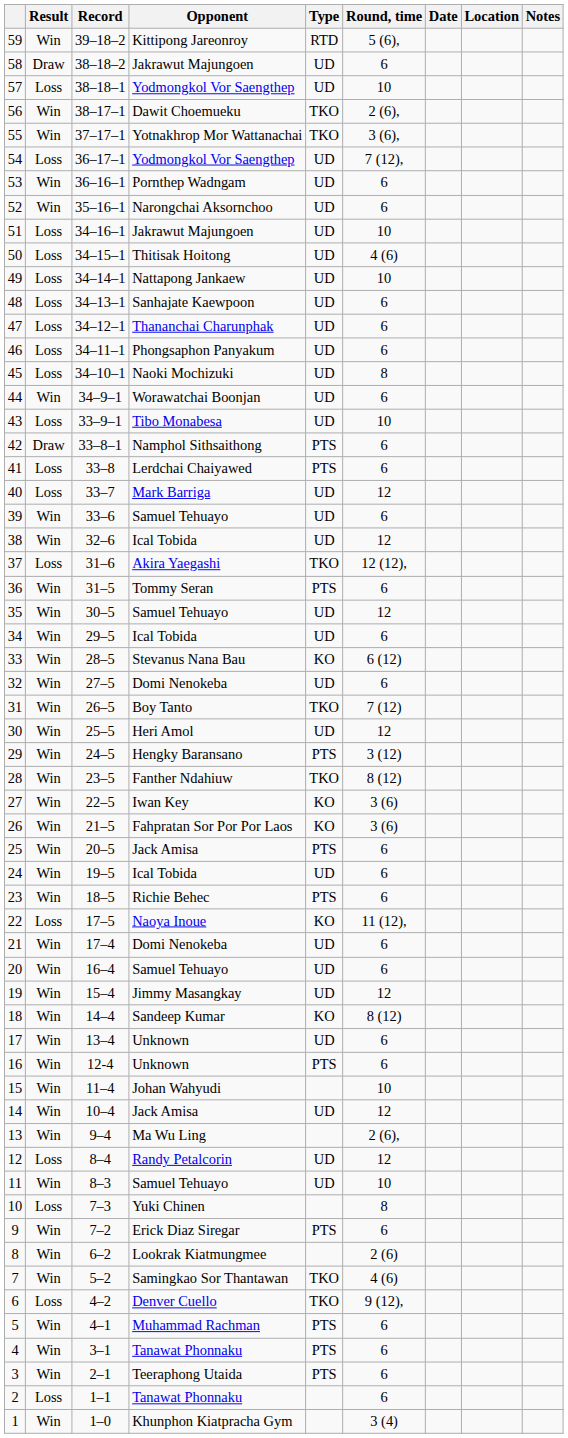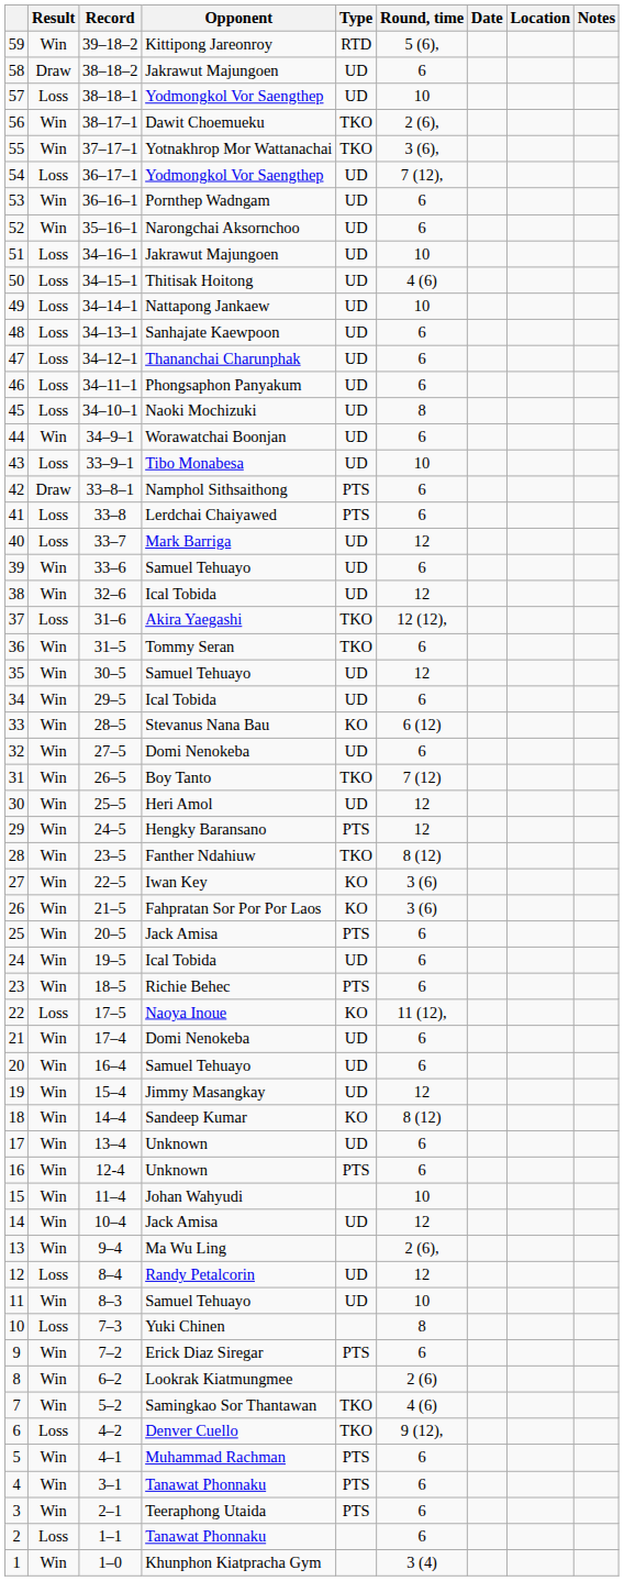 <table class="wikitable" style="text-align:center; font-size:95%">
 <tr>
 <th></th>
 <th>Result</th>
 <th>Record</th>
 <th>Opponent</th>
 <th>Type</th>
 <th>Round, time</th>
 <th>Date</th>
 <th>Location</th>
 <th>Notes</th>
 </tr>
 <tr>
 <td>59</td>
 <td>Win</td>
 <td>39–18–2</td>
 <td align=left> Kittipong Jareonroy</td>
 <td>RTD</td>
 <td>5 (6), </td>
 <td></td>
 <td align=left> </td>
 <td align=left></td>
 </tr>
 <tr>
 <td>58</td>
 <td>Draw</td>
 <td>38–18–2</td>
 <td align=left> Jakrawut Majungoen</td>
 <td>UD</td>
 <td>6</td>
 <td></td>
 <td align=left> </td>
 <td align=left></td>
 </tr>
 <tr>
 <td>57</td>
 <td>Loss</td>
 <td>38–18–1</td>
 <td align=left> <a href='#'>Yodmongkol Vor Saengthep</a></td>
 <td>UD</td>
 <td>10</td>
 <td></td>
 <td align=left> </td>
 <td align=left></td>
 </tr>
 <tr>
 <td>56</td>
 <td>Win</td>
 <td>38–17–1</td>
 <td align=left> Dawit Choemueku</td>
 <td>TKO</td>
 <td>2 (6), </td>
 <td></td>
 <td align=left> </td>
 <td align=left></td>
 </tr>
 <tr>
 <td>55</td>
 <td>Win</td>
 <td>37–17–1</td>
 <td align=left> Yotnakhrop Mor Wattanachai</td>
 <td>TKO</td>
 <td>3 (6), </td>
 <td></td>
 <td align=left> </td>
 <td align=left></td>
 </tr>
 <tr>
 <td>54</td>
 <td>Loss</td>
 <td>36–17–1</td>
 <td align=left> <a href='#'>Yodmongkol Vor Saengthep</a></td>
 <td>UD</td>
 <td>7 (12), </td>
 <td></td>
 <td align=left> </td>
 <td align=left></td>
 </tr>
 <tr>
 <td>53</td>
 <td>Win</td>
 <td>36–16–1</td>
 <td align=left> Pornthep Wadngam</td>
 <td>UD</td>
 <td>6</td>
 <td></td>
 <td align=left> </td>
 <td align=left></td>
 </tr>
 <tr>
 <td>52</td>
 <td>Win</td>
 <td>35–16–1</td>
 <td align=left> Narongchai Aksornchoo</td>
 <td>UD</td>
 <td>6</td>
 <td></td>
 <td align=left> </td>
 <td align=left></td>
 </tr>
 <tr>
 <td>51</td>
 <td>Loss</td>
 <td>34–16–1</td>
 <td align=left> Jakrawut Majungoen</td>
 <td>UD</td>
 <td>10</td>
 <td></td>
 <td align=left> </td>
 <td align=left></td>
 </tr>
 <tr>
 <td>50</td>
 <td>Loss</td>
 <td>34–15–1</td>
 <td align=left> Thitisak Hoitong</td>
 <td>UD</td>
 <td>4 (6)</td>
 <td></td>
 <td align=left> </td>
 <td align=left></td>
 </tr>
 <tr>
 <td>49</td>
 <td>Loss</td>
 <td>34–14–1</td>
 <td align=left> Nattapong Jankaew</td>
 <td>UD</td>
 <td>10</td>
 <td></td>
 <td align=left> </td>
 <td align=left></td>
 </tr>
 <tr>
 <td>48</td>
 <td>Loss</td>
 <td>34–13–1</td>
 <td align=left> Sanhajate Kaewpoon</td>
 <td>UD</td>
 <td>6</td>
 <td></td>
 <td align=left> </td>
 <td align=left></td>
 </tr>
 <tr>
 <td>47</td>
 <td>Loss</td>
 <td>34–12–1</td>
 <td align=left> <a href='#'>Thananchai Charunphak</a></td>
 <td>UD</td>
 <td>6</td>
 <td></td>
 <td align=left> </td>
 <td align=left></td>
 </tr>
 <tr>
 <td>46</td>
 <td>Loss</td>
 <td>34–11–1</td>
 <td align=left> Phongsaphon Panyakum</td>
 <td>UD</td>
 <td>6</td>
 <td></td>
 <td align=left> </td>
 <td align=left></td>
 </tr>
 <tr>
 <td>45</td>
 <td>Loss</td>
 <td>34–10–1</td>
 <td align=left> Naoki Mochizuki</td>
 <td>UD</td>
 <td>8</td>
 <td></td>
 <td align=left> </td>
 <td align=left></td>
 </tr>
 <tr>
 <td>44</td>
 <td>Win</td>
 <td>34–9–1</td>
 <td align=left> Worawatchai Boonjan</td>
 <td>UD</td>
 <td>6</td>
 <td></td>
 <td align=left> </td>
 <td align=left></td>
 </tr>
 <tr>
 <td>43</td>
 <td>Loss</td>
 <td>33–9–1</td>
 <td align=left> <a href='#'>Tibo Monabesa</a></td>
 <td>UD</td>
 <td>10</td>
 <td></td>
 <td align=left> </td>
 <td align=left></td>
 </tr>
 <tr>
 <td>42</td>
 <td>Draw</td>
 <td>33–8–1</td>
 <td align=left> Namphol Sithsaithong</td>
 <td>PTS</td>
 <td>6</td>
 <td></td>
 <td align=left> </td>
 <td align=left></td>
 </tr>
 <tr>
 <td>41</td>
 <td>Loss</td>
 <td>33–8</td>
 <td align=left> Lerdchai Chaiyawed</td>
 <td>PTS</td>
 <td>6</td>
 <td></td>
 <td align=left> </td>
 <td align=left></td>
 </tr>
 <tr>
 <td>40</td>
 <td>Loss</td>
 <td>33–7</td>
 <td align=left> <a href='#'>Mark Barriga</a></td>
 <td>UD</td>
 <td>12</td>
 <td></td>
 <td align=left> </td>
 <td align=left></td>
 </tr>
 <tr>
 <td>39</td>
 <td>Win</td>
 <td>33–6</td>
 <td align=left> Samuel Tehuayo</td>
 <td>UD</td>
 <td>6</td>
 <td></td>
 <td align=left> </td>
 <td align=left></td>
 </tr>
 <tr>
 <td>38</td>
 <td>Win</td>
 <td>32–6</td>
 <td align=left> Ical Tobida</td>
 <td>UD</td>
 <td>12</td>
 <td></td>
 <td align=left> </td>
 <td align=left></td>
 </tr>
 <tr>
 <td>37</td>
 <td>Loss</td>
 <td>31–6</td>
 <td align=left> <a href='#'>Akira Yaegashi</a></td>
 <td>TKO</td>
 <td>12 (12), </td>
 <td></td>
 <td align=left> </td>
 <td align=left></td>
 </tr>
 <tr>
 <td>36</td>
 <td>Win</td>
 <td>31–5</td>
 <td align=left> Tommy Seran</td>
-<td>PTS</td>
+<td>TKO</td>
 <td>6</td>
 <td></td>
 <td align=left> </td>
 <td align=left></td>
 </tr>
 <tr>
 <td>35</td>
 <td>Win</td>
 <td>30–5</td>
 <td align=left> Samuel Tehuayo</td>
 <td>UD</td>
 <td>12</td>
 <td></td>
 <td align=left> </td>
 <td align=left></td>
 </tr>
 <tr>
 <td>34</td>
 <td>Win</td>
 <td>29–5</td>
 <td align=left> Ical Tobida</td>
 <td>UD</td>
 <td>6</td>
 <td></td>
 <td align=left> </td>
 <td align=left></td>
 </tr>
 <tr>
 <td>33</td>
 <td>Win</td>
 <td>28–5</td>
 <td align=left> Stevanus Nana Bau</td>
 <td>KO</td>
 <td>6 (12)</td>
 <td></td>
 <td align=left> </td>
 <td align=left></td>
 </tr>
 <tr>
 <td>32</td>
 <td>Win</td>
 <td>27–5</td>
 <td align=left> Domi Nenokeba</td>
 <td>UD</td>
 <td>6</td>
 <td></td>
 <td align=left> </td>
 <td align=left></td>
 </tr>
 <tr>
 <td>31</td>
 <td>Win</td>
 <td>26–5</td>
 <td align=left> Boy Tanto</td>
 <td>TKO</td>
 <td>7 (12)</td>
 <td></td>
 <td align=left> </td>
 <td align=left></td>
 </tr>
 <tr>
 <td>30</td>
 <td>Win</td>
 <td>25–5</td>
 <td align=left> Heri Amol</td>
 <td>UD</td>
 <td>12</td>
 <td></td>
 <td align=left> </td>
 <td align=left></td>
 </tr>
 <tr>
 <td>29</td>
 <td>Win</td>
 <td>24–5</td>
 <td align=left> Hengky Baransano</td>
 <td>PTS</td>
-<td>3 (12)</td>
+<td>12</td>
 <td></td>
 <td align=left></td>
 <td align=left></td>
 </tr>
 <tr>
 <td>28</td>
 <td>Win</td>
 <td>23–5</td>
 <td align=left> Fanther Ndahiuw</td>
 <td>TKO</td>
 <td>8 (12)</td>
 <td></td>
 <td align=left></td>
 <td align=left></td>
 </tr>
 <tr>
 <td>27</td>
 <td>Win</td>
 <td>22–5</td>
 <td align=left> Iwan Key</td>
 <td>KO</td>
 <td>3 (6)</td>
 <td></td>
 <td align=left></td>
 <td align=left></td>
 </tr>
 <tr>
 <td>26</td>
 <td>Win</td>
 <td>21–5</td>
 <td align=left> Fahpratan Sor Por Por Laos</td>
 <td>KO</td>
 <td>3 (6)</td>
 <td></td>
 <td align=left></td>
 <td align=left></td>
 </tr>
 <tr>
 <td>25</td>
 <td>Win</td>
 <td>20–5</td>
 <td align=left> Jack Amisa</td>
 <td>PTS</td>
 <td>6</td>
 <td></td>
 <td align=left></td>
 <td align=left></td>
 </tr>
 <tr>
 <td>24</td>
 <td>Win</td>
 <td>19–5</td>
 <td align=left> Ical Tobida</td>
 <td>UD</td>
 <td>6</td>
 <td></td>
 <td align=left></td>
 <td align=left></td>
 </tr>
 <tr>
 <td>23</td>
 <td>Win</td>
 <td>18–5</td>
 <td align=left> Richie Behec</td>
 <td>PTS</td>
 <td>6</td>
 <td></td>
 <td align=left></td>
 <td align=left></td>
 </tr>
 <tr>
 <td>22</td>
 <td>Loss</td>
 <td>17–5</td>
 <td align=left> <a href='#'>Naoya Inoue</a></td>
 <td>KO</td>
 <td>11 (12), </td>
 <td></td>
 <td align=left></td>
 <td align=left></td>
 </tr>
 <tr>
 <td>21</td>
 <td>Win</td>
 <td>17–4</td>
 <td align=left> Domi Nenokeba</td>
 <td>UD</td>
 <td>6</td>
 <td></td>
 <td align=left></td>
 <td align=left></td>
 </tr>
 <tr>
 <td>20</td>
 <td>Win</td>
 <td>16–4</td>
 <td align=left> Samuel Tehuayo</td>
 <td>UD</td>
 <td>6</td>
 <td></td>
 <td align=left></td>
 <td align=left></td>
 </tr>
 <tr>
 <td>19</td>
 <td>Win</td>
 <td>15–4</td>
 <td align=left> Jimmy Masangkay</td>
 <td>UD</td>
 <td>12</td>
 <td></td>
 <td align=left></td>
 <td align=left></td>
 </tr>
 <tr>
 <td>18</td>
 <td>Win</td>
 <td>14–4</td>
 <td align=left> Sandeep Kumar</td>
 <td>KO</td>
 <td>8 (12)</td>
 <td></td>
 <td align=left></td>
 <td align=left></td>
 </tr>
 <tr>
 <td>17</td>
 <td>Win</td>
 <td>13–4</td>
 <td align=left>Unknown</td>
 <td>UD</td>
 <td>6</td>
 <td></td>
 <td align=left></td>
 <td align=left></td>
 </tr>
 <tr>
 <td>16</td>
 <td>Win</td>
 <td>12-4</td>
 <td align=left>Unknown</td>
 <td>PTS</td>
 <td>6</td>
 <td></td>
 <td align=left></td>
 <td align=left></td>
 </tr>
 <tr>
 <td>15</td>
 <td>Win</td>
 <td>11–4</td>
 <td align=left> Johan Wahyudi</td>
 <td></td>
 <td>10</td>
 <td></td>
 <td align=left></td>
 <td align=left></td>
 </tr>
 <tr>
 <td>14</td>
 <td>Win</td>
 <td>10–4</td>
 <td align=left> Jack Amisa</td>
 <td>UD</td>
 <td>12</td>
 <td></td>
 <td align=left></td>
 <td align=left></td>
 </tr>
 <tr>
 <td>13</td>
 <td>Win</td>
 <td>9–4</td>
 <td align=left> Ma Wu Ling</td>
 <td></td>
 <td>2 (6), </td>
 <td></td>
 <td align=left></td>
 <td align=left></td>
 </tr>
 <tr>
 <td>12</td>
 <td>Loss</td>
 <td>8–4</td>
 <td align=left> <a href='#'>Randy Petalcorin</a></td>
 <td>UD</td>
 <td>12</td>
 <td></td>
 <td align=left></td>
 <td align=left></td>
 </tr>
 <tr>
 <td>11</td>
 <td>Win</td>
 <td>8–3</td>
 <td align=left> Samuel Tehuayo</td>
 <td>UD</td>
 <td>10</td>
 <td></td>
 <td align=left></td>
 <td align=left></td>
 </tr>
 <tr>
 <td>10</td>
 <td>Loss</td>
 <td>7–3</td>
 <td align=left> Yuki Chinen</td>
 <td></td>
 <td>8</td>
 <td></td>
 <td align=left></td>
 <td align=left></td>
 </tr>
 <tr>
 <td>9</td>
 <td>Win</td>
 <td>7–2</td>
 <td align=left> Erick Diaz Siregar</td>
 <td>PTS</td>
 <td>6</td>
 <td></td>
 <td align=left></td>
 <td align=left></td>
 </tr>
 <tr>
 <td>8</td>
 <td>Win</td>
 <td>6–2</td>
 <td align=left> Lookrak Kiatmungmee</td>
 <td></td>
 <td>2 (6)</td>
 <td></td>
 <td align=left></td>
 <td align=left></td>
 </tr>
 <tr>
 <td>7</td>
 <td>Win</td>
 <td>5–2</td>
 <td align=left> Samingkao Sor Thantawan</td>
 <td>TKO</td>
 <td>4 (6)</td>
 <td></td>
 <td align=left></td>
 <td align=left></td>
 </tr>
 <tr>
 <td>6</td>
 <td>Loss</td>
 <td>4–2</td>
 <td align=left> <a href='#'>Denver Cuello</a></td>
 <td>TKO</td>
 <td>9 (12), </td>
 <td></td>
 <td align=left></td>
 <td align=left></td>
 </tr>
 <tr>
 <td>5</td>
 <td>Win</td>
 <td>4–1</td>
 <td align=left> <a href='#'>Muhammad Rachman</a></td>
 <td>PTS</td>
 <td>6</td>
 <td></td>
 <td align=left></td>
 <td align=left></td>
 </tr>
 <tr>
 <td>4</td>
 <td>Win</td>
 <td>3–1</td>
 <td align=left> <a href='#'>Tanawat Phonnaku</a></td>
 <td>PTS</td>
 <td>6</td>
 <td></td>
 <td align=left></td>
 <td align=left></td>
 </tr>
 <tr>
 <td>3</td>
 <td>Win</td>
 <td>2–1</td>
 <td align=left> Teeraphong Utaida</td>
 <td>PTS</td>
 <td>6</td>
 <td></td>
 <td align=left></td>
 <td align=left></td>
 </tr>
 <tr>
 <td>2</td>
 <td>Loss</td>
 <td>1–1</td>
 <td align=left> <a href='#'>Tanawat Phonnaku</a></td>
 <td></td>
 <td>6</td>
 <td></td>
 <td align=left></td>
 <td align=left></td>
 </tr>
 <tr>
 <td>1</td>
 <td>Win</td>
 <td>1–0</td>
 <td align=left> Khunphon Kiatpracha Gym</td>
 <td></td>
 <td>3 (4)</td>
 <td></td>
 <td align=left></td>
 <td align=left></td>
 </tr>
 </table>
